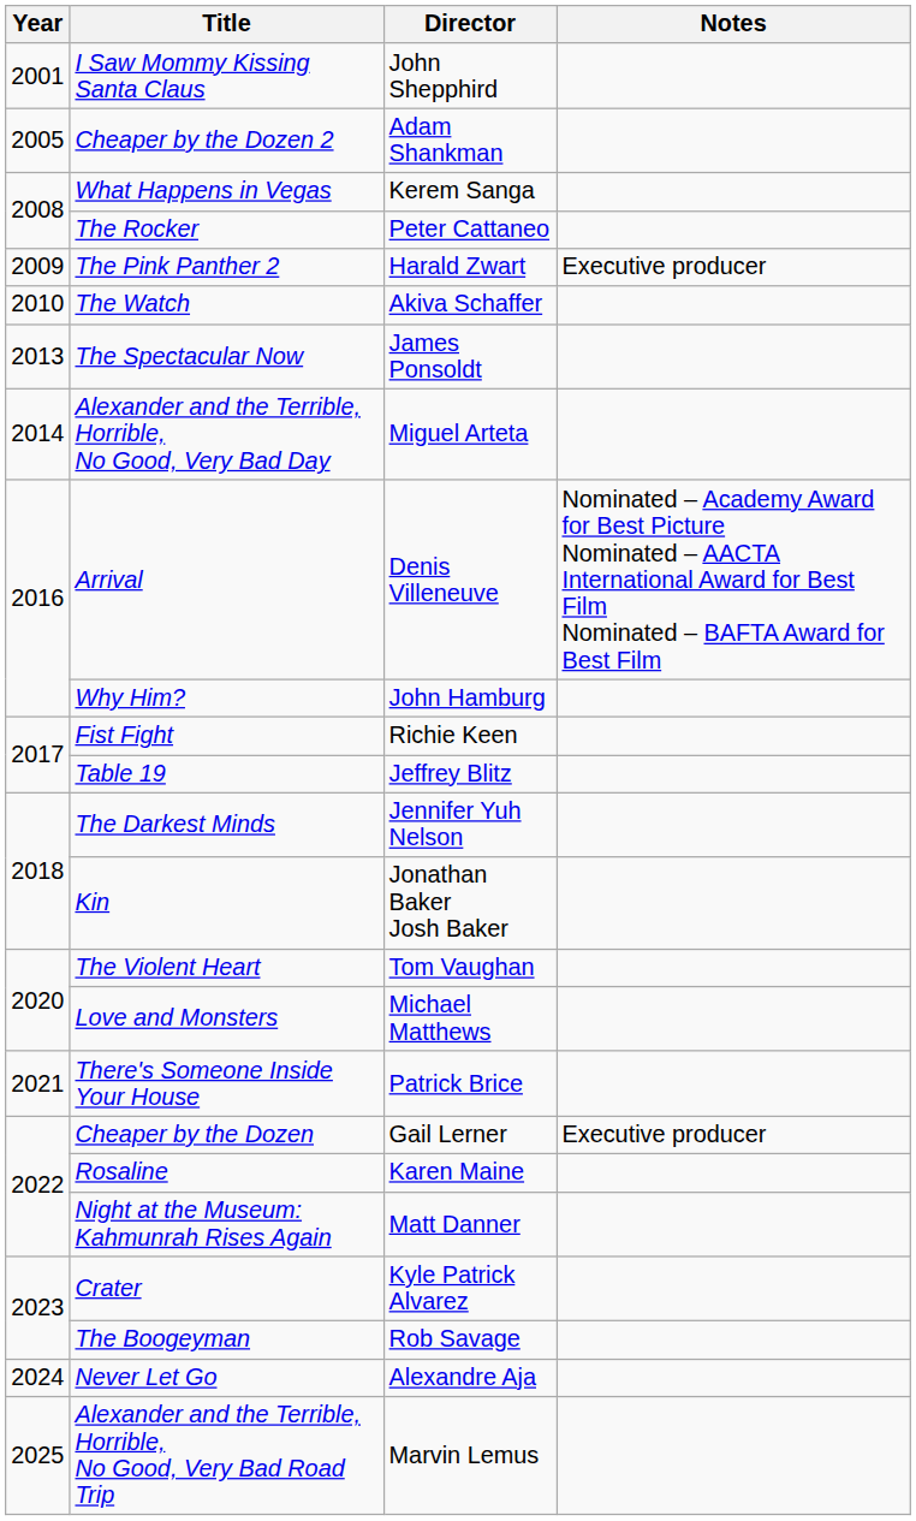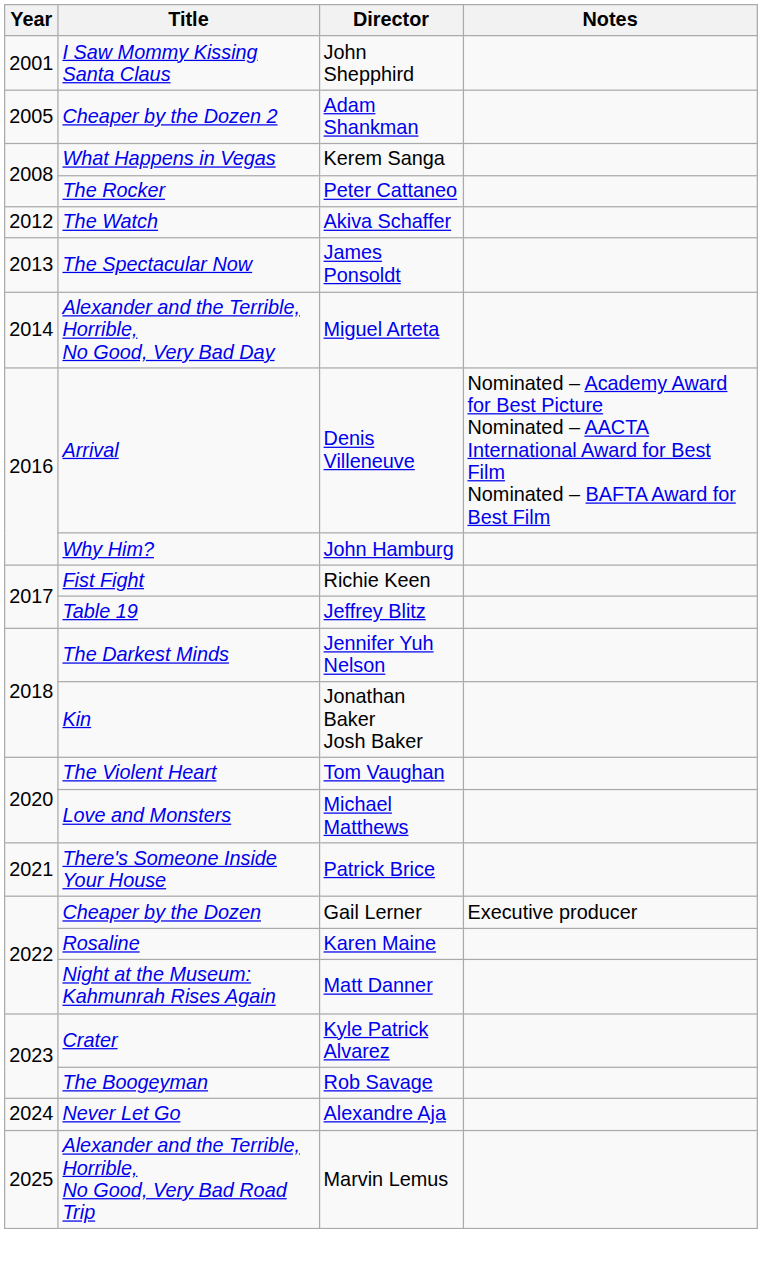 <table class="wikitable sortable">
 <tr>
 <th>Year</th>
 <th>Title</th>
 <th>Director</th>
 <th class="unsortable">Notes</th>
 </tr>
 <tr>
 <td>2001</td>
 <td><em><a href='#'>I Saw Mommy Kissing Santa Claus</a></em></td>
 <td>John Shepphird</td>
 <td></td>
 </tr>
 <tr>
 <td>2005</td>
 <td><em><a href='#'>Cheaper by the Dozen 2</a></em></td>
 <td><a href='#'>Adam Shankman</a></td>
 <td></td>
 </tr>
 <tr>
 <td rowspan="2">2008</td>
 <td><em><a href='#'>What Happens in Vegas</a></em></td>
 <td>Kerem Sanga</td>
 <td></td>
 </tr>
 <tr>
 <td data-sort-value="Rocker, The"><em><a href='#'>The Rocker</a></em></td>
 <td><a href='#'>Peter Cattaneo</a></td>
 <td></td>
 </tr>
 <tr>
-<td>2009</td>
-<td data-sort-value="Pink Panther 2, The"><em><a href='#'>The Pink Panther 2</a></em></td>
-<td><a href='#'>Harald Zwart</a></td>
-<td>Executive producer</td>
-</tr>
-<tr>
-<td>2010</td>
+<td>2012</td>
 <td data-sort-value="Watch, The"><em><a href='#'>The Watch</a></em></td>
 <td><a href='#'>Akiva Schaffer</a></td>
 <td></td>
 </tr>
 <tr>
 <td>2013</td>
 <td data-sort-value="Spectacular Now, The"><em><a href='#'>The Spectacular Now</a></em></td>
 <td><a href='#'>James Ponsoldt</a></td>
 <td></td>
 </tr>
 <tr>
 <td>2014</td>
 <td><em><a href='#'>Alexander and the Terrible, Horrible,<br>No Good, Very Bad Day</a></em></td>
 <td><a href='#'>Miguel Arteta</a></td>
 <td></td>
 </tr>
 <tr>
 <td rowspan="2">2016</td>
 <td><em><a href='#'>Arrival</a></em></td>
 <td><a href='#'>Denis Villeneuve</a></td>
 <td>Nominated – <a href='#'>Academy Award for Best Picture</a><br>Nominated – <a href='#'>AACTA International Award for Best Film</a><br>Nominated – <a href='#'>BAFTA Award for Best Film</a></td>
 </tr>
 <tr>
 <td><em><a href='#'>Why Him?</a></em></td>
 <td><a href='#'>John Hamburg</a></td>
 <td></td>
 </tr>
 <tr>
 <td rowspan="2">2017</td>
 <td><em><a href='#'>Fist Fight</a></em></td>
 <td>Richie Keen</td>
 <td></td>
 </tr>
 <tr>
 <td><em><a href='#'>Table 19</a></em></td>
 <td><a href='#'>Jeffrey Blitz</a></td>
 <td></td>
 </tr>
 <tr>
 <td rowspan="2">2018</td>
 <td data-sort-value="Darkest Minds, The"><em><a href='#'>The Darkest Minds</a></em></td>
 <td><a href='#'>Jennifer Yuh Nelson</a></td>
 <td></td>
 </tr>
 <tr>
 <td><em><a href='#'>Kin</a></em></td>
 <td>Jonathan Baker<br>Josh Baker</td>
 <td></td>
 </tr>
 <tr>
 <td rowspan="2">2020</td>
 <td data-sort-value="Violent Heart, The"><em><a href='#'>The Violent Heart</a></em></td>
 <td><a href='#'>Tom Vaughan</a></td>
 <td></td>
 </tr>
 <tr>
 <td><em><a href='#'>Love and Monsters</a></em></td>
 <td><a href='#'>Michael Matthews</a></td>
 <td></td>
 </tr>
 <tr>
 <td>2021</td>
 <td><em><a href='#'>There's Someone Inside Your House</a></em></td>
 <td><a href='#'>Patrick Brice</a></td>
 <td></td>
 </tr>
 <tr>
 <td rowspan="3">2022</td>
 <td><em><a href='#'>Cheaper by the Dozen</a></em></td>
 <td>Gail Lerner</td>
 <td>Executive producer</td>
 </tr>
 <tr>
 <td><em><a href='#'>Rosaline</a></em></td>
 <td><a href='#'>Karen Maine</a></td>
 <td></td>
 </tr>
 <tr>
 <td><em><a href='#'>Night at the Museum: Kahmunrah Rises Again</a></em></td>
 <td><a href='#'>Matt Danner</a></td>
 <td></td>
 </tr>
 <tr>
 <td rowspan="2">2023</td>
 <td><em><a href='#'>Crater</a></em></td>
 <td><a href='#'>Kyle Patrick Alvarez</a></td>
 <td></td>
 </tr>
 <tr>
 <td data-sort-value="Boogeyman, The"><em><a href='#'>The Boogeyman</a></em></td>
 <td><a href='#'>Rob Savage</a></td>
 <td></td>
 </tr>
 <tr>
 <td>2024</td>
 <td><em><a href='#'>Never Let Go</a></em></td>
 <td><a href='#'>Alexandre Aja</a></td>
 <td></td>
 </tr>
 <tr>
 <td>2025</td>
 <td><em><a href='#'>Alexander and the Terrible, Horrible,<br>No Good, Very Bad Road Trip</a></em></td>
 <td>Marvin Lemus</td>
 <td></td>
 </tr>
 </table>
